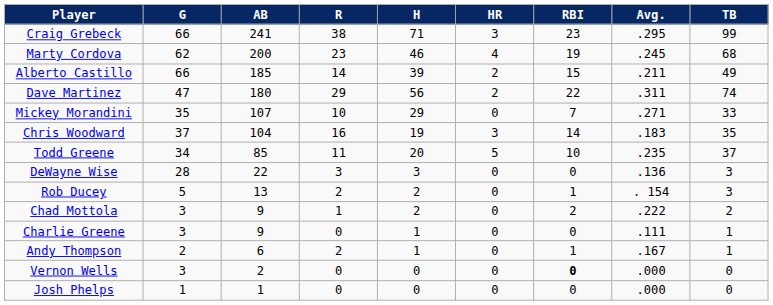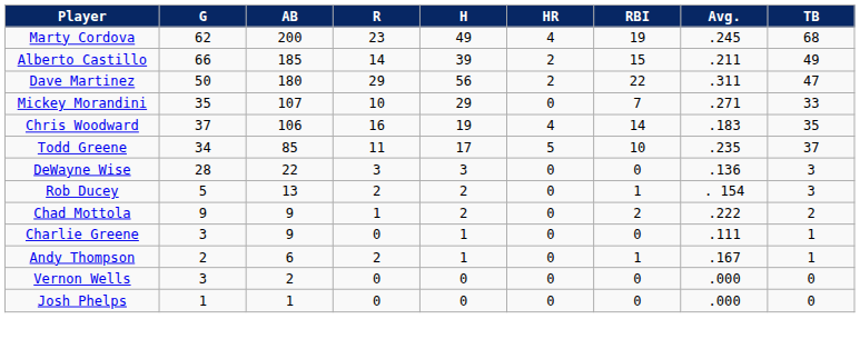 <table class="wikitable sortable">
 <tr>
 <th style="background:#072764;color:white;" width="16%">Player</th>
 <th style="background:#072764;color:white;" width="9%">G</th>
 <th style="background:#072764;color:white;" width="9%">AB</th>
 <th style="background:#072764;color:white;" width="9%">R</th>
 <th style="background:#072764;color:white;" width="9%">H</th>
 <th style="background:#072764;color:white;" width="9%">HR</th>
 <th style="background:#072764;color:white;" width="9%">RBI</th>
 <th style="background:#072764;color:white;" width="9%">Avg.</th>
 <th style="background:#072764;color:white;" width="9%">TB</th>
 </tr>
 <tr align="center">
-<td><a href='#'>Craig Grebeck</a></td>
-<td>66</td>
-<td>241</td>
-<td>38</td>
-<td>71</td>
-<td>3</td>
-<td>23</td>
-<td>.295</td>
-<td>99</td>
-</tr>
-<tr align="center">
 <td><a href='#'>Marty Cordova</a></td>
 <td>62</td>
 <td>200</td>
 <td>23</td>
-<td>46</td>
+<td>49</td>
 <td>4</td>
 <td>19</td>
 <td>.245</td>
 <td>68</td>
 </tr>
 <tr align="center">
 <td><a href='#'>Alberto Castillo</a></td>
 <td>66</td>
 <td>185</td>
 <td>14</td>
 <td>39</td>
 <td>2</td>
 <td>15</td>
 <td>.211</td>
 <td>49</td>
 </tr>
 <tr align="center">
 <td><a href='#'>Dave Martinez</a></td>
-<td>47</td>
+<td>50</td>
 <td>180</td>
 <td>29</td>
 <td>56</td>
 <td>2</td>
 <td>22</td>
 <td>.311</td>
-<td>74</td>
+<td>47</td>
 </tr>
 <tr align=center>
 <td><a href='#'>Mickey Morandini</a></td>
 <td>35</td>
 <td>107</td>
 <td>10</td>
 <td>29</td>
 <td>0</td>
 <td>7</td>
 <td>.271</td>
 <td>33</td>
 </tr>
 <tr align=center>
 <td><a href='#'>Chris Woodward</a></td>
 <td>37</td>
-<td>104</td>
+<td>106</td>
 <td>16</td>
 <td>19</td>
-<td>3</td>
+<td>4</td>
 <td>14</td>
 <td>.183</td>
 <td>35</td>
 </tr>
 <tr align=center>
 <td><a href='#'>Todd Greene</a></td>
 <td>34</td>
 <td>85</td>
 <td>11</td>
-<td>20</td>
+<td>17</td>
 <td>5</td>
 <td>10</td>
 <td>.235</td>
 <td>37</td>
 </tr>
 <tr align=center>
 <td><a href='#'>DeWayne Wise</a></td>
 <td>28</td>
 <td>22</td>
 <td>3</td>
 <td>3</td>
 <td>0</td>
 <td>0</td>
 <td>.136</td>
 <td>3</td>
 </tr>
 <tr align=center>
 <td><a href='#'>Rob Ducey</a></td>
 <td>5</td>
 <td>13</td>
 <td>2</td>
 <td>2</td>
 <td>0</td>
 <td>1</td>
 <td>. 154</td>
 <td>3</td>
 </tr>
 <tr align=center>
 <td><a href='#'>Chad Mottola</a></td>
-<td>3</td>
+<td>9</td>
 <td>9</td>
 <td>1</td>
 <td>2</td>
 <td>0</td>
 <td>2</td>
 <td>.222</td>
 <td>2</td>
 </tr>
 <tr align=center>
 <td><a href='#'>Charlie Greene</a></td>
 <td>3</td>
 <td>9</td>
 <td>0</td>
 <td>1</td>
 <td>0</td>
 <td>0</td>
 <td>.111</td>
 <td>1</td>
 </tr>
 <tr align=center>
 <td><a href='#'>Andy Thompson</a></td>
 <td>2</td>
 <td>6</td>
 <td>2</td>
 <td>1</td>
 <td>0</td>
 <td>1</td>
 <td>.167</td>
 <td>1</td>
 </tr>
 <tr align=center>
 <td><a href='#'>Vernon Wells</a></td>
 <td>3</td>
 <td>2</td>
 <td>0</td>
 <td>0</td>
 <td>0</td>
-<td><strong>0</strong></td>
+<td>0</td>
 <td>.000</td>
 <td>0</td>
 </tr>
 <tr align=center>
 <td><a href='#'>Josh Phelps</a></td>
 <td>1</td>
 <td>1</td>
 <td>0</td>
 <td>0</td>
 <td>0</td>
 <td>0</td>
 <td>.000</td>
 <td>0</td>
 </tr>
 </table>
